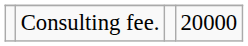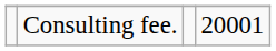 <table class="wikitable" style="float:right">
 <tr>
 </tr>
 <tr>
 <td></td>
 <td>Consulting fee.</td>
 <td></td>
-<td>20000</td>
+<td>20001</td>
 </tr>
 </table>
